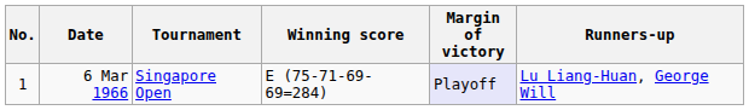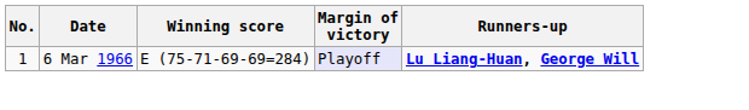 <table class="wikitable" style="font-size:95%;">
 <tr>
 <th>No.</th>
 <th>Date</th>
-<th>Tournament</th>
 <th>Winning score</th>
 <th>Margin of<br>victory</th>
 <th>Runners-up</th>
 </tr>
 <tr>
 <td align=center>1</td>
 <td align=right>6 Mar <a href='#'>1966</a></td>
-<td><a href='#'>Singapore Open</a></td>
 <td>E (75-71-69-69=284)</td>
 <td style="background: lavender;">Playoff</td>
-<td> <a href='#'>Lu Liang-Huan</a>,  <a href='#'>George Will</a></td>
+<td><strong> <a href='#'>Lu Liang-Huan</a>,  <a href='#'>George Will</a></strong></td>
 </tr>
 </table>
